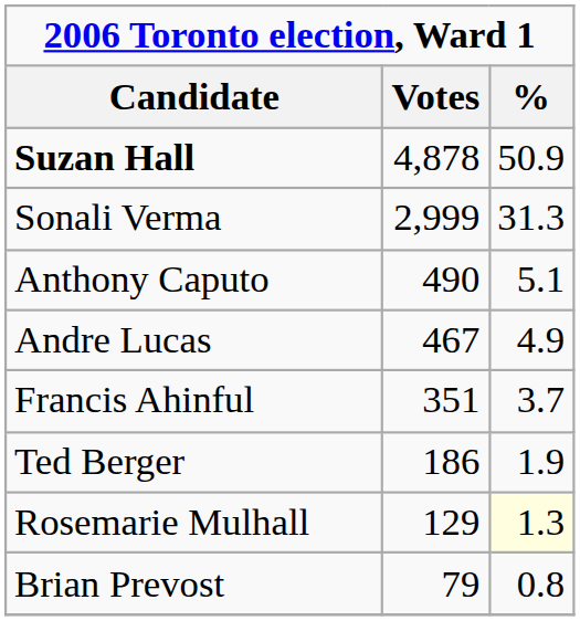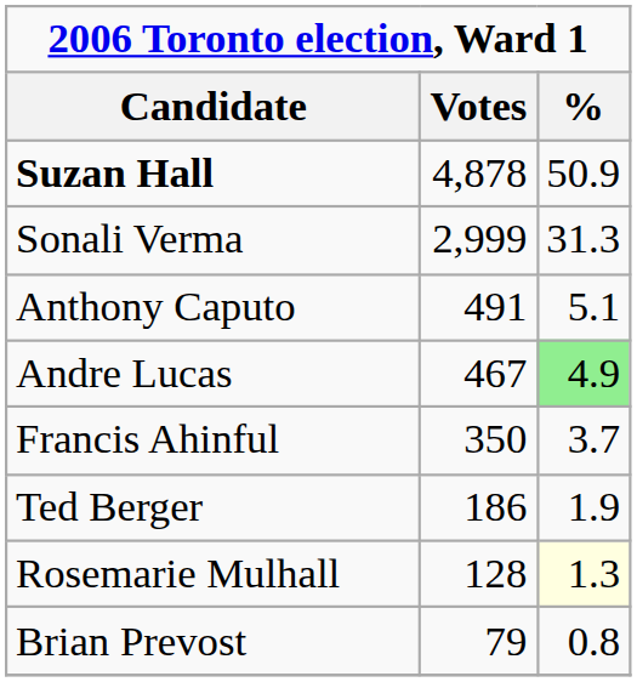 <table class="wikitable">
 <tr>
 <td Colspan="3" align="center"><strong><a href='#'>2006 Toronto election</a>, Ward 1</strong></td>
 </tr>
 <tr>
 <th bgcolor="#DDDDFF" width="150px">Candidate</th>
 <th bgcolor="#DDDDFF">Votes</th>
 <th bgcolor="#DDDDFF">%</th>
 </tr>
 <tr>
 <td><strong>Suzan Hall</strong></td>
 <td align=right>4,878</td>
 <td align=right>50.9</td>
 </tr>
 <tr>
 <td>Sonali Verma</td>
 <td align=right>2,999</td>
 <td align=right>31.3</td>
 </tr>
 <tr>
 <td>Anthony Caputo</td>
-<td align=right>490</td>
+<td align=right>491</td>
 <td align=right>5.1</td>
 </tr>
 <tr>
 <td>Andre Lucas</td>
 <td align=right>467</td>
-<td align=right>4.9</td>
+<td align=right style="background: lightgreen;">4.9</td>
 </tr>
 <tr>
 <td>Francis Ahinful</td>
-<td align=right>351</td>
+<td align=right>350</td>
 <td align=right>3.7</td>
 </tr>
 <tr>
 <td>Ted Berger</td>
 <td align=right>186</td>
 <td align=right>1.9</td>
 </tr>
 <tr>
 <td>Rosemarie Mulhall</td>
-<td align=right>129</td>
+<td align=right>128</td>
 <td align=right style="background: lightyellow;">1.3</td>
 </tr>
 <tr>
 <td>Brian Prevost</td>
 <td align=right>79</td>
 <td align=right>0.8</td>
 </tr>
 <tr>
 </tr>
 </table>
